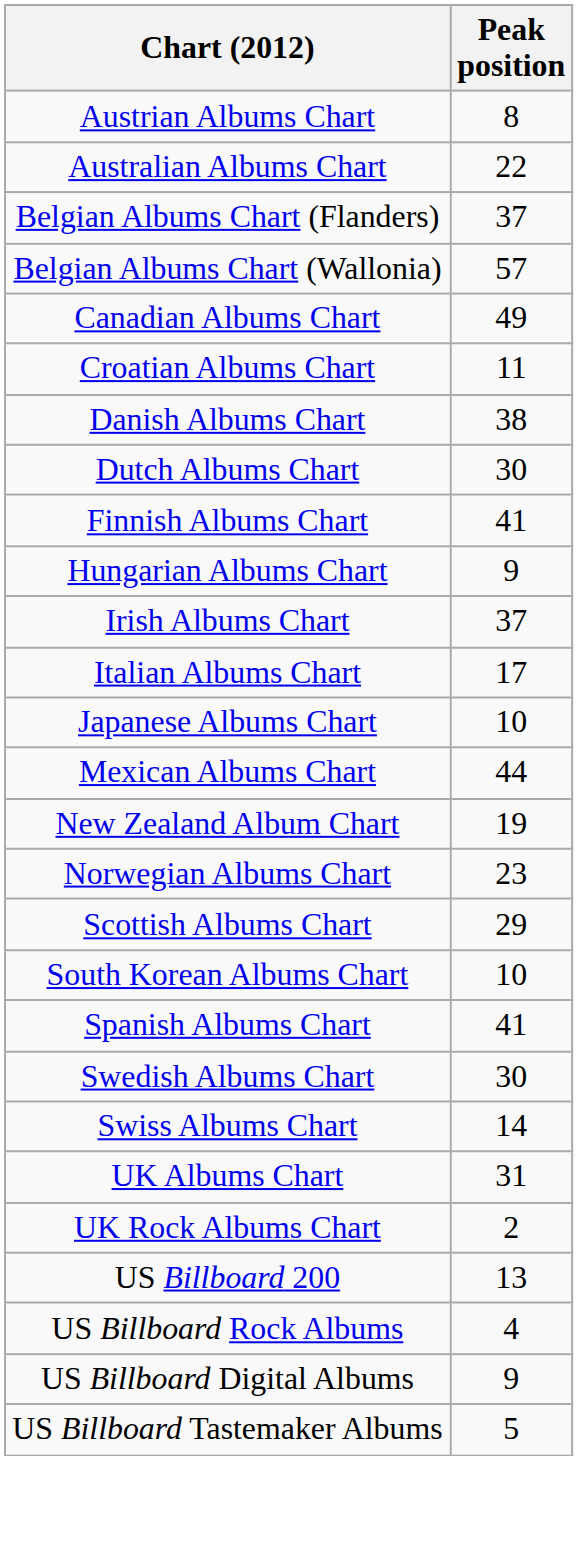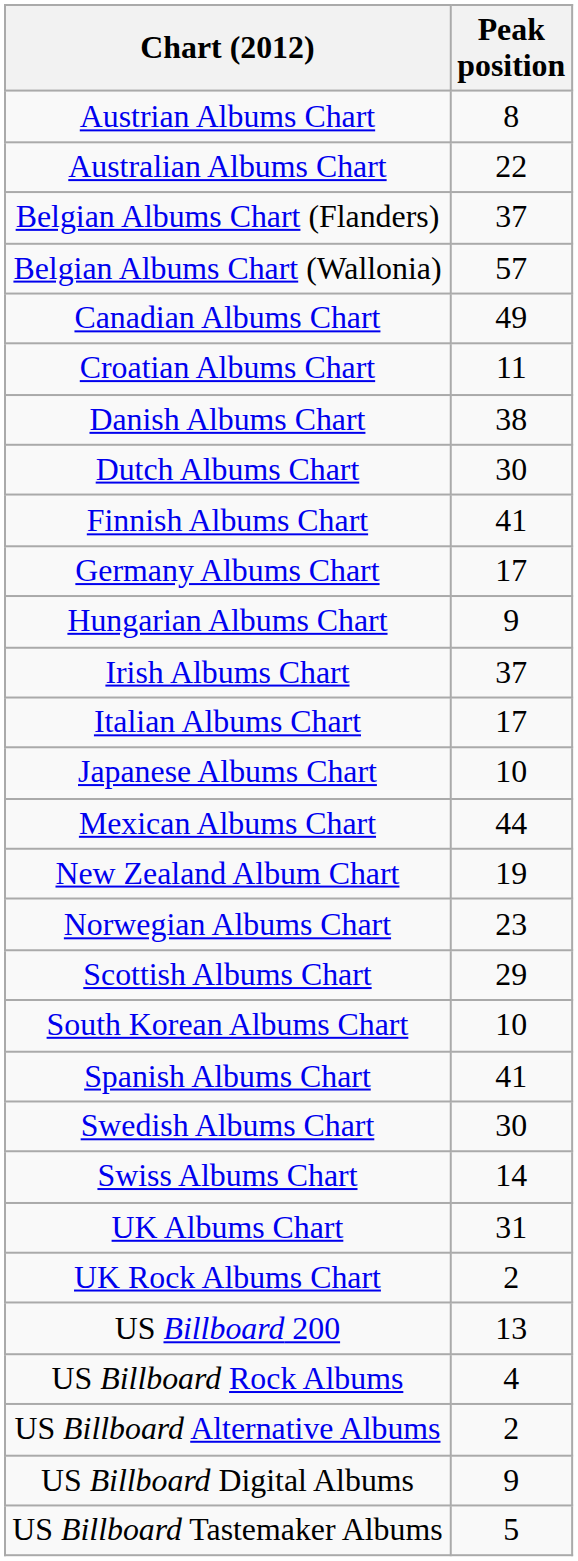 <table class="wikitable plainrowheaders sortable" style="text-align:center">
 <tr>
 <th>Chart (2012)</th>
 <th>Peak<br>position</th>
 </tr>
 <tr>
 <td><a href='#'>Austrian Albums Chart</a></td>
 <td style="text-align:center;">8</td>
 </tr>
 <tr>
 <td><a href='#'>Australian Albums Chart</a></td>
 <td style="text-align:center;">22</td>
 </tr>
 <tr>
 <td><a href='#'>Belgian Albums Chart</a> (Flanders)</td>
 <td style="text-align:center;">37</td>
 </tr>
 <tr>
 <td><a href='#'>Belgian Albums Chart</a> (Wallonia)</td>
 <td style="text-align:center;">57</td>
 </tr>
 <tr>
 <td><a href='#'>Canadian Albums Chart</a></td>
 <td style="text-align:center;">49</td>
 </tr>
 <tr>
 <td><a href='#'>Croatian Albums Chart</a></td>
 <td style="text-align:center;">11</td>
 </tr>
 <tr>
 <td><a href='#'>Danish Albums Chart</a></td>
 <td style="text-align:center;">38</td>
 </tr>
 <tr>
 <td><a href='#'>Dutch Albums Chart</a></td>
 <td style="text-align:center;">30</td>
 </tr>
 <tr>
 <td><a href='#'>Finnish Albums Chart</a></td>
 <td style="text-align:center;">41</td>
+</tr>
+<tr>
+<td><a href='#'>Germany Albums Chart</a></td>
+<td style="text-align:center;">17</td>
 </tr>
 <tr>
 <td><a href='#'>Hungarian Albums Chart</a></td>
 <td style="text-align:center;">9</td>
 </tr>
 <tr>
 <td><a href='#'>Irish Albums Chart</a></td>
 <td style="text-align:center;">37</td>
 </tr>
 <tr>
 <td><a href='#'>Italian Albums Chart</a></td>
 <td style="text-align:center;">17</td>
 </tr>
 <tr>
 <td><a href='#'>Japanese Albums Chart</a></td>
 <td style="text-align:center;">10</td>
 </tr>
 <tr>
 <td><a href='#'>Mexican Albums Chart</a></td>
 <td style="text-align:center;">44</td>
 </tr>
 <tr>
 <td><a href='#'>New Zealand Album Chart</a></td>
 <td style="text-align:center;">19</td>
 </tr>
 <tr>
 <td><a href='#'>Norwegian Albums Chart</a></td>
 <td style="text-align:center;">23</td>
 </tr>
 <tr>
 <td><a href='#'>Scottish Albums Chart</a></td>
 <td style="text-align:center;">29</td>
 </tr>
 <tr>
 <td><a href='#'>South Korean Albums Chart</a></td>
 <td style="text-align:center;">10</td>
 </tr>
 <tr>
 <td><a href='#'>Spanish Albums Chart</a></td>
 <td style="text-align:center;">41</td>
 </tr>
 <tr>
 <td><a href='#'>Swedish Albums Chart</a></td>
 <td style="text-align:center;">30</td>
 </tr>
 <tr>
 <td><a href='#'>Swiss Albums Chart</a></td>
 <td style="text-align:center;">14</td>
 </tr>
 <tr>
 <td><a href='#'>UK Albums Chart</a></td>
 <td style="text-align:center;">31</td>
 </tr>
 <tr>
 <td><a href='#'>UK Rock Albums Chart</a></td>
 <td style="text-align:center;">2</td>
 </tr>
 <tr>
 <td>US <a href='#'><em>Billboard</em> 200</a></td>
 <td style="text-align:center;">13</td>
 </tr>
 <tr>
 <td>US <em>Billboard</em> <a href='#'>Rock Albums</a></td>
 <td style="text-align:center;">4</td>
 </tr>
 <tr>
+<td>US <em>Billboard</em> <a href='#'>Alternative Albums</a></td>
+<td style="text-align:center;">2</td>
+</tr>
+<tr>
 <td>US <em>Billboard</em> Digital Albums</td>
 <td style="text-align:center;">9</td>
 </tr>
 <tr>
 <td>US <em>Billboard</em> Tastemaker Albums</td>
 <td style="text-align:center;">5</td>
 </tr>
 </table>
